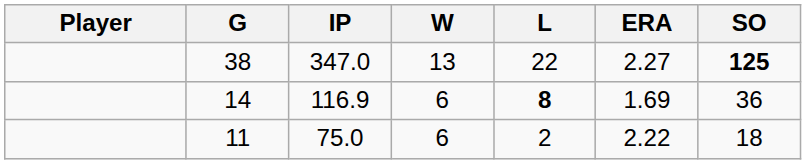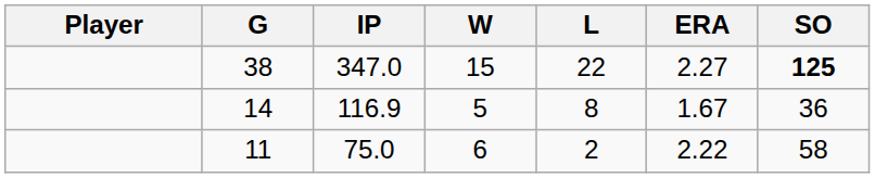 <table class="wikitable sortable">
 <tr>
 <th bgcolor="#DDDDFF" width="16%">Player</th>
 <th bgcolor="#DDDDFF" width="9%">G</th>
 <th bgcolor="#DDDDFF" width="9%">IP</th>
 <th bgcolor="#DDDDFF" width="9%">W</th>
 <th bgcolor="#DDDDFF" width="9%">L</th>
 <th bgcolor="#DDDDFF" width="9%">ERA</th>
 <th bgcolor="#DDDDFF" width="9%">SO</th>
 </tr>
 <tr align="center">
 <td></td>
 <td>38</td>
 <td>347.0</td>
-<td>13</td>
+<td>15</td>
 <td>22</td>
 <td>2.27</td>
 <td><strong>125</strong></td>
 </tr>
 <tr align="center">
 <td></td>
 <td>14</td>
 <td>116.9</td>
-<td>6</td>
-<td><strong>8</strong></td>
-<td>1.69</td>
+<td>5</td>
+<td>8</td>
+<td>1.67</td>
 <td>36</td>
 </tr>
 <tr align="center">
 <td></td>
 <td>11</td>
 <td>75.0</td>
 <td>6</td>
 <td>2</td>
 <td>2.22</td>
-<td>18</td>
+<td>58</td>
 </tr>
 </table>
